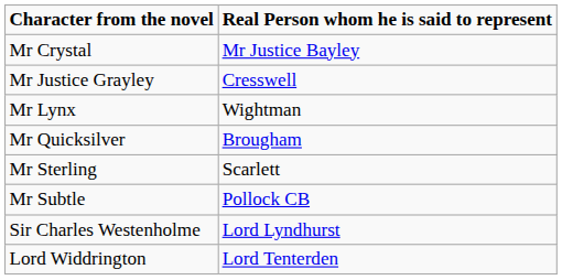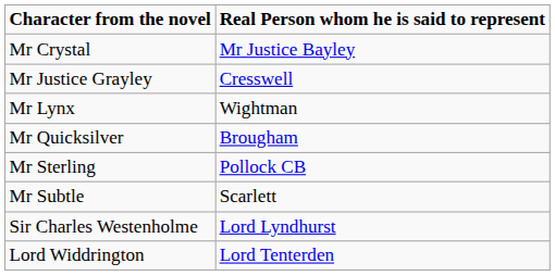 <table class="wikitable" border="1">
 <tr>
 <td><strong>Character from the novel</strong></td>
 <td><strong>Real Person whom he is said to represent</strong></td>
 </tr>
 <tr>
 <td>Mr Crystal</td>
 <td><a href='#'>Mr Justice Bayley</a></td>
 </tr>
 <tr>
 <td>Mr Justice Grayley</td>
 <td><a href='#'>Cresswell</a></td>
 </tr>
 <tr>
 <td>Mr Lynx</td>
 <td>Wightman</td>
 </tr>
 <tr>
 <td>Mr Quicksilver</td>
 <td><a href='#'>Brougham</a></td>
 </tr>
 <tr>
 <td>Mr Sterling</td>
-<td>Scarlett</td>
+<td><a href='#'>Pollock CB</a></td>
 </tr>
 <tr>
 <td>Mr Subtle</td>
-<td><a href='#'>Pollock CB</a></td>
+<td>Scarlett</td>
 </tr>
 <tr>
 <td>Sir Charles Westenholme</td>
 <td><a href='#'>Lord Lyndhurst</a></td>
 </tr>
 <tr>
 <td>Lord Widdrington</td>
 <td><a href='#'>Lord Tenterden</a></td>
 </tr>
 </table>
